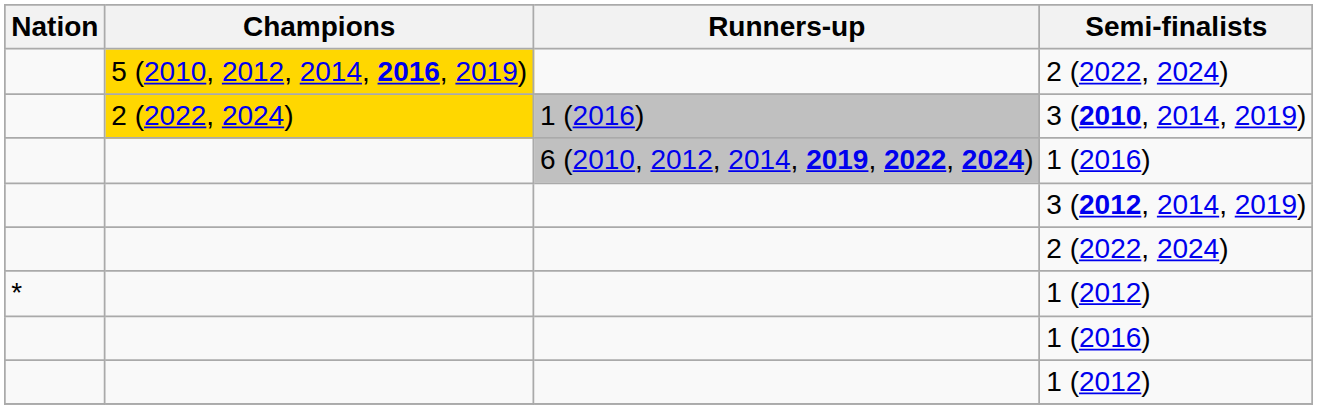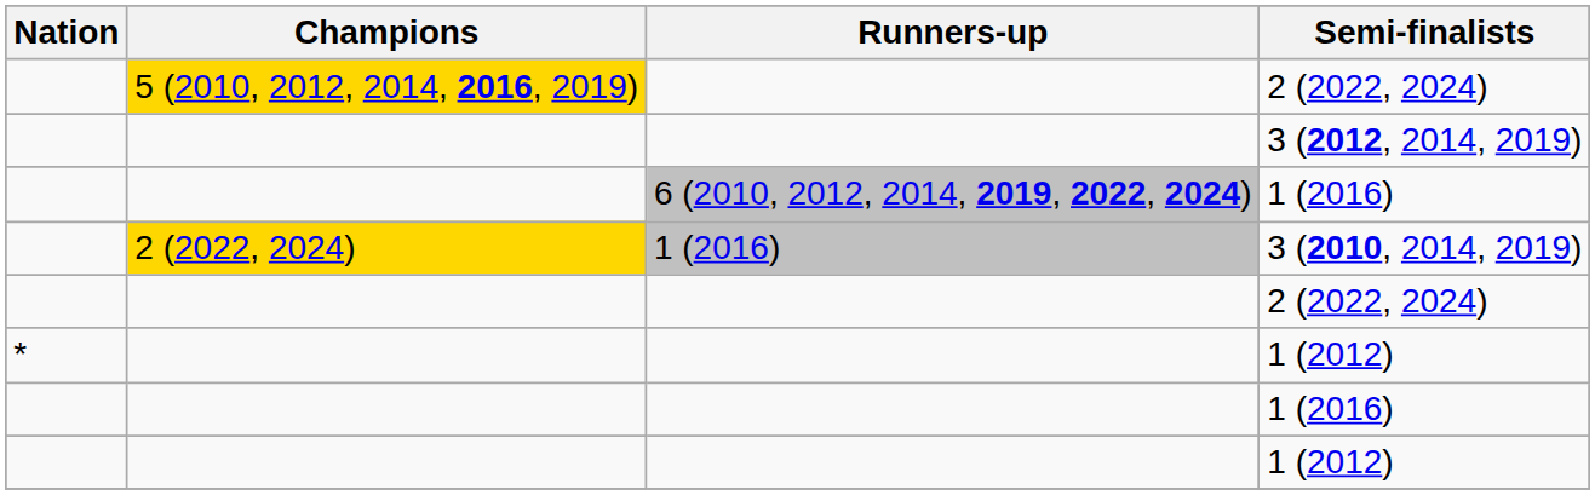 <table class="wikitable">
 <tr>
 <th>Nation</th>
 <th>Champions</th>
 <th>Runners-up</th>
 <th>Semi-finalists</th>
 </tr>
 <tr>
 <td></td>
 <td style="background:gold">5 (<a href='#'>2010</a>, <a href='#'>2012</a>, <a href='#'>2014</a>, <strong><a href='#'>2016</a></strong>, <a href='#'>2019</a>)</td>
 <td></td>
 <td>2 (<a href='#'>2022</a>, <a href='#'>2024</a>)</td>
 </tr>
 <tr>
 <td></td>
-<td style="background:gold">2 (<a href='#'>2022</a>, <a href='#'>2024</a>)</td>
-<td style=background:silver>1 (<a href='#'>2016</a>)</td>
-<td>3 (<strong><a href='#'>2010</a></strong>, <a href='#'>2014</a>, <a href='#'>2019</a>)</td>
+<td></td>
+<td></td>
+<td>3 (<strong><a href='#'>2012</a></strong>, <a href='#'>2014</a>, <a href='#'>2019</a>)</td>
 </tr>
 <tr>
 <td></td>
 <td></td>
 <td style=background:silver>6 (<a href='#'>2010</a>, <a href='#'>2012</a>, <a href='#'>2014</a>, <strong><a href='#'>2019</a></strong>, <strong><a href='#'>2022</a></strong>, <strong><a href='#'>2024</a></strong>)</td>
 <td>1 (<a href='#'>2016</a>)</td>
 </tr>
 <tr>
 <td></td>
-<td></td>
-<td></td>
-<td>3 (<strong><a href='#'>2012</a></strong>, <a href='#'>2014</a>, <a href='#'>2019</a>)</td>
+<td style="background:gold">2 (<a href='#'>2022</a>, <a href='#'>2024</a>)</td>
+<td style=background:silver>1 (<a href='#'>2016</a>)</td>
+<td>3 (<strong><a href='#'>2010</a></strong>, <a href='#'>2014</a>, <a href='#'>2019</a>)</td>
 </tr>
 <tr>
 <td></td>
 <td></td>
 <td></td>
 <td>2 (<a href='#'>2022</a>, <a href='#'>2024</a>)</td>
 </tr>
 <tr>
 <td>*</td>
 <td></td>
 <td></td>
 <td>1 (<a href='#'>2012</a>)</td>
 </tr>
 <tr>
 <td></td>
 <td></td>
 <td></td>
 <td>1 (<a href='#'>2016</a>)</td>
 </tr>
 <tr>
 <td></td>
 <td></td>
 <td></td>
 <td>1 (<a href='#'>2012</a>)</td>
 </tr>
 <tr>
 </tr>
 </table>
